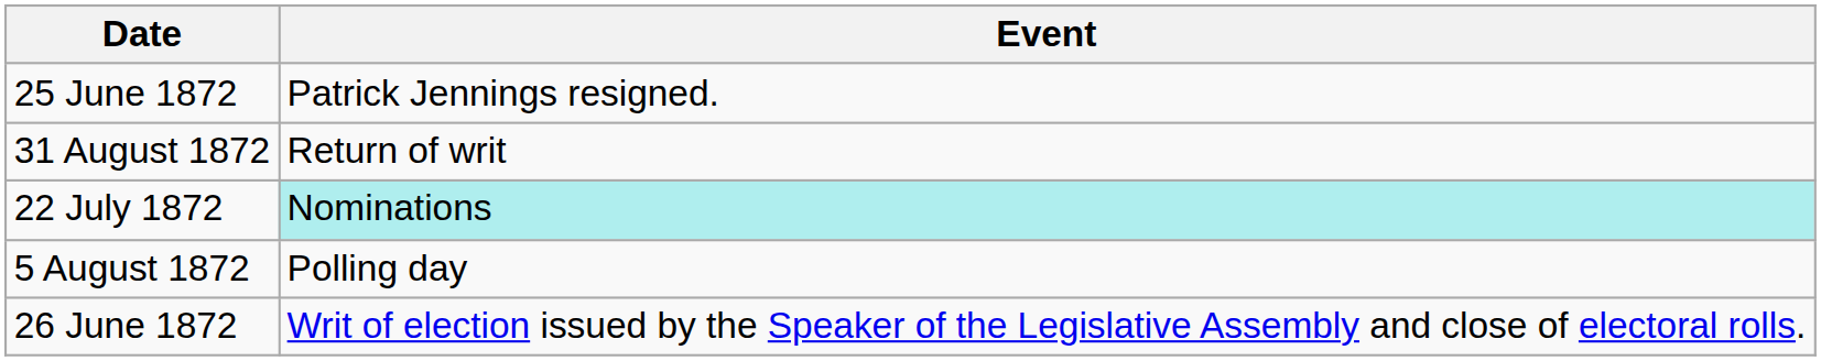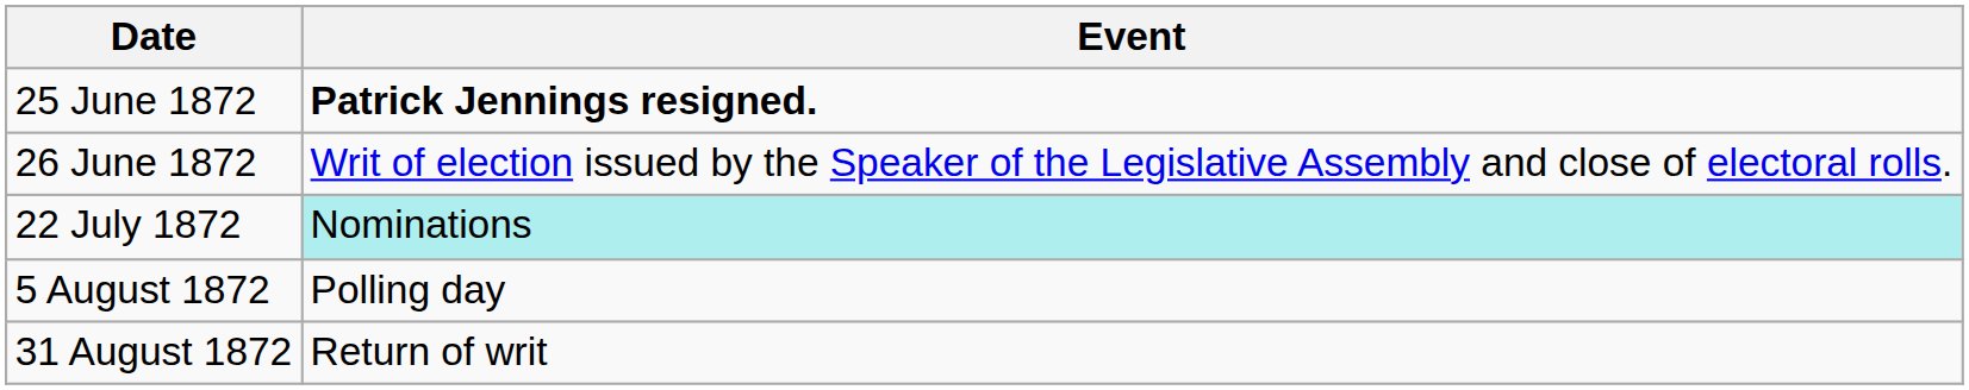 <table class="wikitable">
 <tr>
 <th>Date</th>
 <th>Event</th>
 </tr>
 <tr>
 <td>25 June 1872</td>
-<td>Patrick Jennings resigned.</td>
+<td><strong>Patrick Jennings resigned.</strong></td>
 </tr>
 <tr>
-<td>31 August 1872</td>
-<td>Return of writ</td>
+<td>26 June 1872</td>
+<td><a href='#'>Writ of election</a> issued by the <a href='#'>Speaker of the Legislative Assembly</a> and close of <a href='#'>electoral rolls</a>.</td>
 </tr>
 <tr>
 <td>22 July 1872</td>
 <td style="background: paleturquoise;">Nominations</td>
 </tr>
 <tr>
 <td>5 August 1872</td>
 <td>Polling day</td>
 </tr>
 <tr>
-<td>26 June 1872</td>
-<td><a href='#'>Writ of election</a> issued by the <a href='#'>Speaker of the Legislative Assembly</a> and close of <a href='#'>electoral rolls</a>.</td>
+<td>31 August 1872</td>
+<td>Return of writ</td>
 </tr>
 </table>
